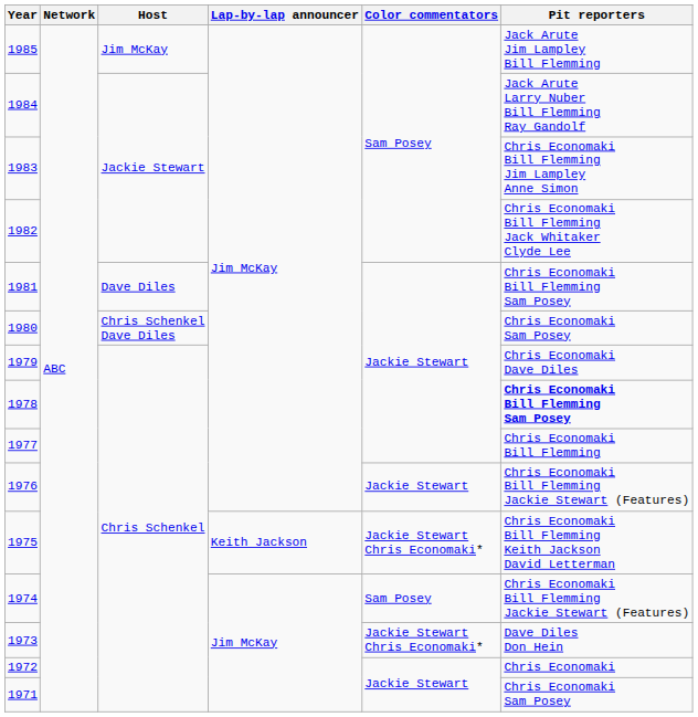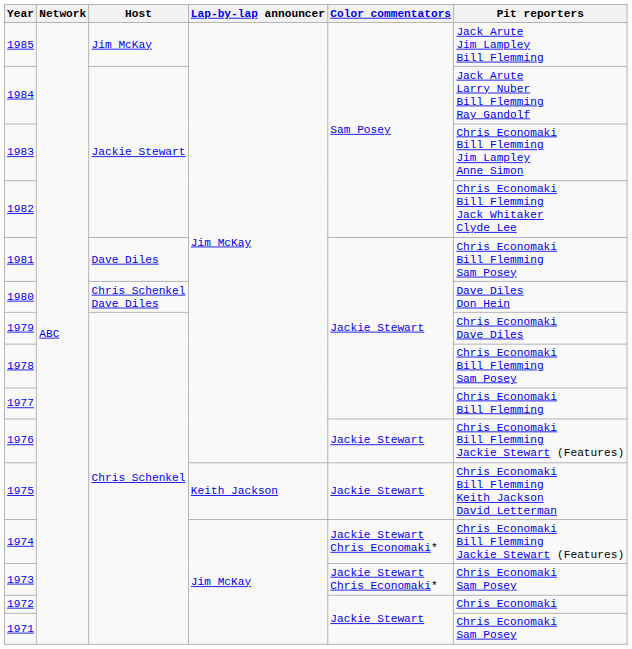 <table class="wikitable">
 <tr style="background:#efefef;">
 <th>Year</th>
 <th>Network</th>
 <th>Host</th>
 <th><a href='#'>Lap-by-lap</a> announcer</th>
 <th><a href='#'>Color commentators</a></th>
 <th>Pit reporters</th>
 </tr>
 <tr>
 <td><a href='#'>1985</a></td>
 <td rowspan=15><a href='#'>ABC</a></td>
 <td><a href='#'>Jim McKay</a></td>
 <td rowspan=10><a href='#'>Jim McKay</a></td>
 <td rowspan=4><a href='#'>Sam Posey</a></td>
 <td><a href='#'>Jack Arute</a><br><a href='#'>Jim Lampley</a><br><a href='#'>Bill Flemming</a></td>
 </tr>
 <tr>
 <td><a href='#'>1984</a></td>
 <td rowspan=3><a href='#'>Jackie Stewart</a></td>
 <td><a href='#'>Jack Arute</a><br><a href='#'>Larry Nuber</a><br><a href='#'>Bill Flemming</a><br><a href='#'>Ray Gandolf</a></td>
 </tr>
 <tr>
 <td><a href='#'>1983</a></td>
 <td><a href='#'>Chris Economaki</a><br><a href='#'>Bill Flemming</a><br><a href='#'>Jim Lampley</a><br><a href='#'>Anne Simon</a></td>
 </tr>
 <tr>
 <td><a href='#'>1982</a></td>
 <td><a href='#'>Chris Economaki</a><br><a href='#'>Bill Flemming</a><br><a href='#'>Jack Whitaker</a><br><a href='#'>Clyde Lee</a></td>
 </tr>
 <tr>
 <td><a href='#'>1981</a></td>
 <td><a href='#'>Dave Diles</a></td>
 <td rowspan=5><a href='#'>Jackie Stewart</a></td>
 <td><a href='#'>Chris Economaki</a><br><a href='#'>Bill Flemming</a><br><a href='#'>Sam Posey</a></td>
 </tr>
 <tr>
 <td><a href='#'>1980</a></td>
 <td><a href='#'>Chris Schenkel</a><br><a href='#'>Dave Diles</a></td>
-<td><a href='#'>Chris Economaki</a><br><a href='#'>Sam Posey</a></td>
+<td><a href='#'>Dave Diles</a><br><a href='#'>Don Hein</a></td>
 </tr>
 <tr>
 <td><a href='#'>1979</a></td>
 <td rowspan=9><a href='#'>Chris Schenkel</a></td>
 <td><a href='#'>Chris Economaki</a><br><a href='#'>Dave Diles</a></td>
 </tr>
 <tr>
 <td><a href='#'>1978</a></td>
-<td><strong><a href='#'>Chris Economaki</a><br><a href='#'>Bill Flemming</a><br><a href='#'>Sam Posey</a></strong></td>
+<td><a href='#'>Chris Economaki</a><br><a href='#'>Bill Flemming</a><br><a href='#'>Sam Posey</a></td>
 </tr>
 <tr>
 <td><a href='#'>1977</a></td>
 <td><a href='#'>Chris Economaki</a><br><a href='#'>Bill Flemming</a></td>
 </tr>
 <tr>
 <td><a href='#'>1976</a></td>
 <td><a href='#'>Jackie Stewart</a></td>
 <td><a href='#'>Chris Economaki</a><br><a href='#'>Bill Flemming</a><br><a href='#'>Jackie Stewart</a> (Features)</td>
 </tr>
 <tr>
 <td><a href='#'>1975</a></td>
 <td><a href='#'>Keith Jackson</a></td>
-<td><a href='#'>Jackie Stewart</a><br><a href='#'>Chris Economaki</a>*</td>
+<td><a href='#'>Jackie Stewart</a></td>
 <td><a href='#'>Chris Economaki</a><br><a href='#'>Bill Flemming</a><br><a href='#'>Keith Jackson</a><br><a href='#'>David Letterman</a></td>
 </tr>
 <tr>
 <td><a href='#'>1974</a></td>
 <td rowspan=4><a href='#'>Jim McKay</a></td>
-<td><a href='#'>Sam Posey</a></td>
+<td><a href='#'>Jackie Stewart</a><br><a href='#'>Chris Economaki</a>*</td>
 <td><a href='#'>Chris Economaki</a><br><a href='#'>Bill Flemming</a><br><a href='#'>Jackie Stewart</a> (Features)</td>
 </tr>
 <tr>
 <td><a href='#'>1973</a></td>
 <td><a href='#'>Jackie Stewart</a><br><a href='#'>Chris Economaki</a>*</td>
-<td><a href='#'>Dave Diles</a><br><a href='#'>Don Hein</a></td>
+<td><a href='#'>Chris Economaki</a><br><a href='#'>Sam Posey</a></td>
 </tr>
 <tr>
 <td><a href='#'>1972</a></td>
 <td rowspan=2><a href='#'>Jackie Stewart</a></td>
 <td><a href='#'>Chris Economaki</a></td>
 </tr>
 <tr>
 <td><a href='#'>1971</a></td>
 <td><a href='#'>Chris Economaki</a><br><a href='#'>Sam Posey</a></td>
 </tr>
 </table>
